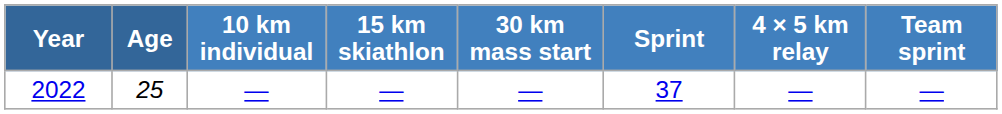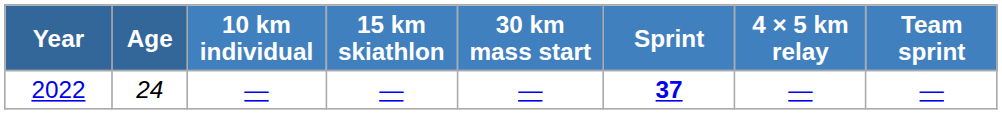 <table class="wikitable" style="font-size:95%; text-align:center; border:grey solid 1px; border-collapse:collapse; background:#ffffff;">
 <tr>
 <th style="background-color:#369; color:white; width:60px;"> Year </th>
 <th style="background-color:#369; color:white; width:40px;"> Age </th>
 <th style="background-color:#4180be; color:white; width:75px;"> 10 km <br> individual </th>
 <th style="background-color:#4180be; color:white; width:75px;"> 15 km <br> skiathlon </th>
 <th style="background-color:#4180be; color:white; width:75px;"> 30 km <br> mass start </th>
 <th style="background-color:#4180be; color:white; width:75px;"> Sprint </th>
 <th style="background-color:#4180be; color:white; width:75px;"> 4 × 5 km <br> relay </th>
 <th style="background-color:#4180be; color:white; width:75px;"> Team <br> sprint </th>
 </tr>
 <tr>
 <td><a href='#'>2022</a></td>
-<td><em>25</em></td>
+<td><em>24</em></td>
 <td><a href='#'>—</a></td>
 <td><a href='#'>—</a></td>
 <td><a href='#'>—</a></td>
-<td><a href='#'>37</a></td>
+<td><strong><a href='#'>37</a></strong></td>
 <td><a href='#'>—</a></td>
 <td><a href='#'>—</a></td>
 </tr>
 </table>
